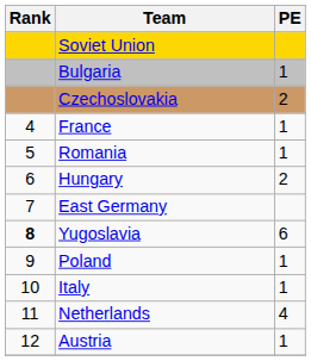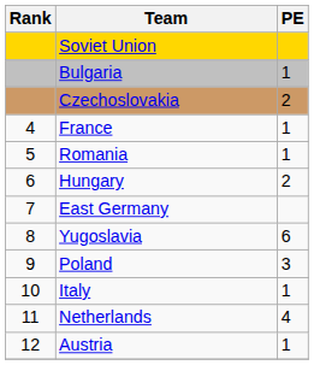 <table class="wikitable">
 <tr>
 <th>Rank</th>
 <th width=200>Team</th>
 <th width=20>PE</th>
 </tr>
 <tr bgcolor=gold>
 <td align=center></td>
 <td> <a href='#'>Soviet Union</a></td>
 <td></td>
 </tr>
 <tr bgcolor=silver>
 <td align=center></td>
 <td> <a href='#'>Bulgaria</a></td>
 <td>1</td>
 </tr>
 <tr bgcolor=cc9966>
 <td align=center></td>
 <td> <a href='#'>Czechoslovakia</a></td>
 <td>2</td>
 </tr>
 <tr>
 <td align=center>4</td>
 <td> <a href='#'>France</a></td>
 <td>1</td>
 </tr>
 <tr>
 <td align=center>5</td>
 <td> <a href='#'>Romania</a></td>
 <td>1</td>
 </tr>
 <tr>
 <td align=center>6</td>
 <td> <a href='#'>Hungary</a></td>
 <td>2</td>
 </tr>
 <tr>
 <td align=center>7</td>
 <td> <a href='#'>East Germany</a></td>
 <td></td>
 </tr>
 <tr>
-<td align=center><strong>8</strong></td>
+<td align=center>8</td>
 <td> <a href='#'>Yugoslavia</a></td>
 <td>6</td>
 </tr>
 <tr>
 <td align=center>9</td>
 <td> <a href='#'>Poland</a></td>
-<td>1</td>
+<td>3</td>
 </tr>
 <tr>
 <td align=center>10</td>
 <td> <a href='#'>Italy</a></td>
 <td>1</td>
 </tr>
 <tr>
 <td align=center>11</td>
 <td> <a href='#'>Netherlands</a></td>
 <td>4</td>
 </tr>
 <tr>
 <td align=center>12</td>
 <td> <a href='#'>Austria</a></td>
 <td>1</td>
 </tr>
 <tr>
 </tr>
 </table>
